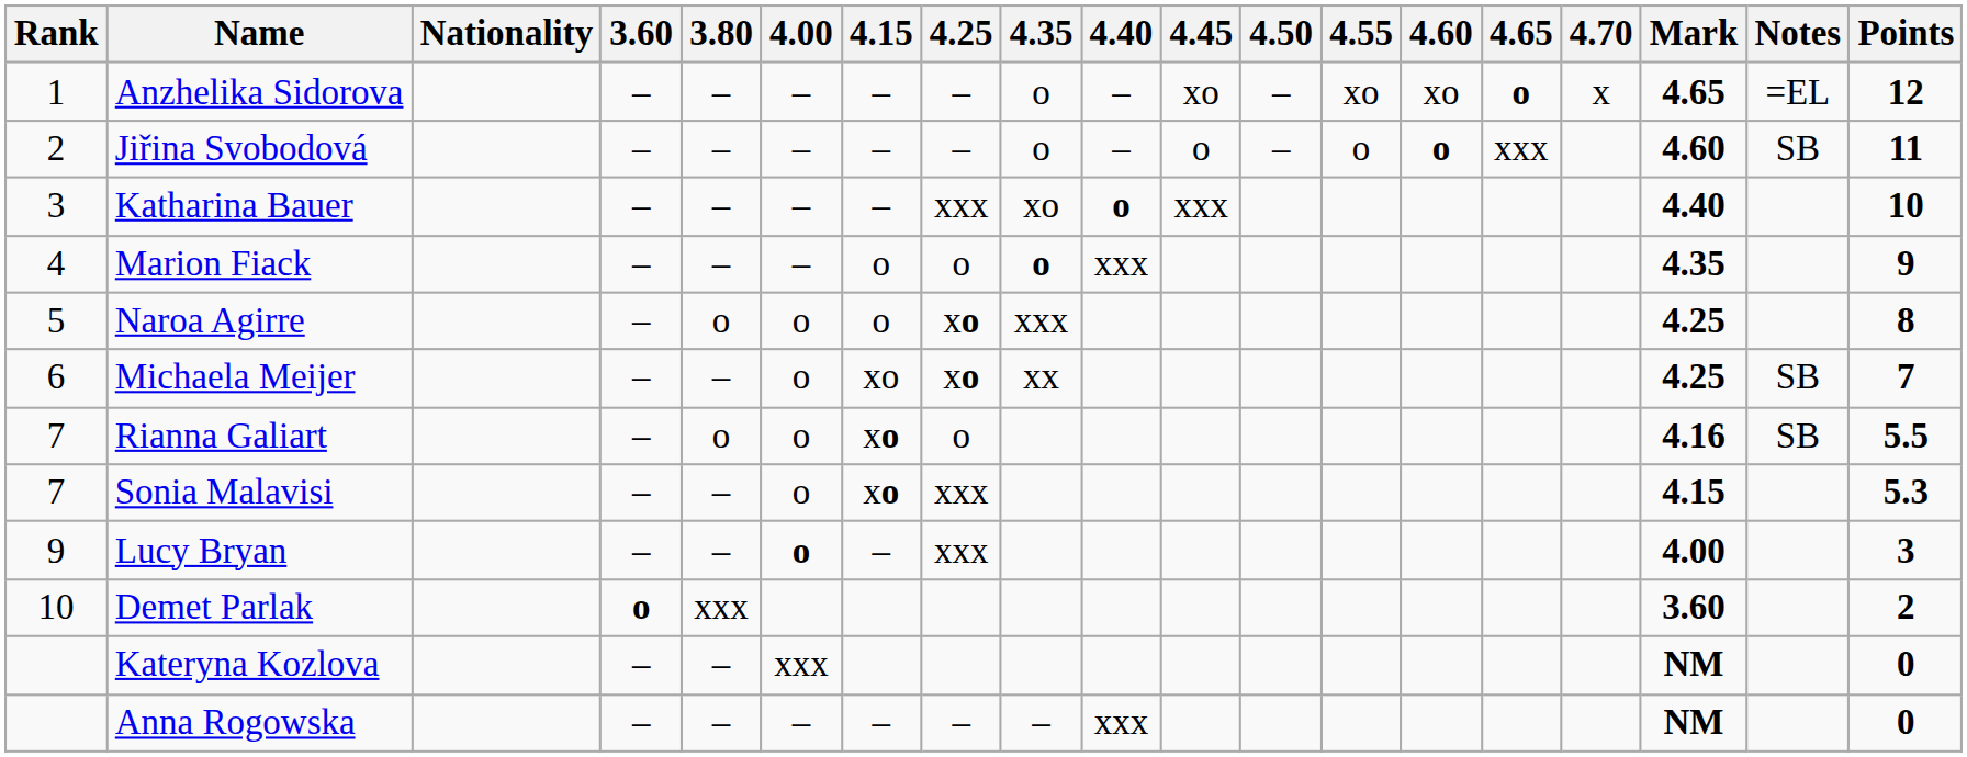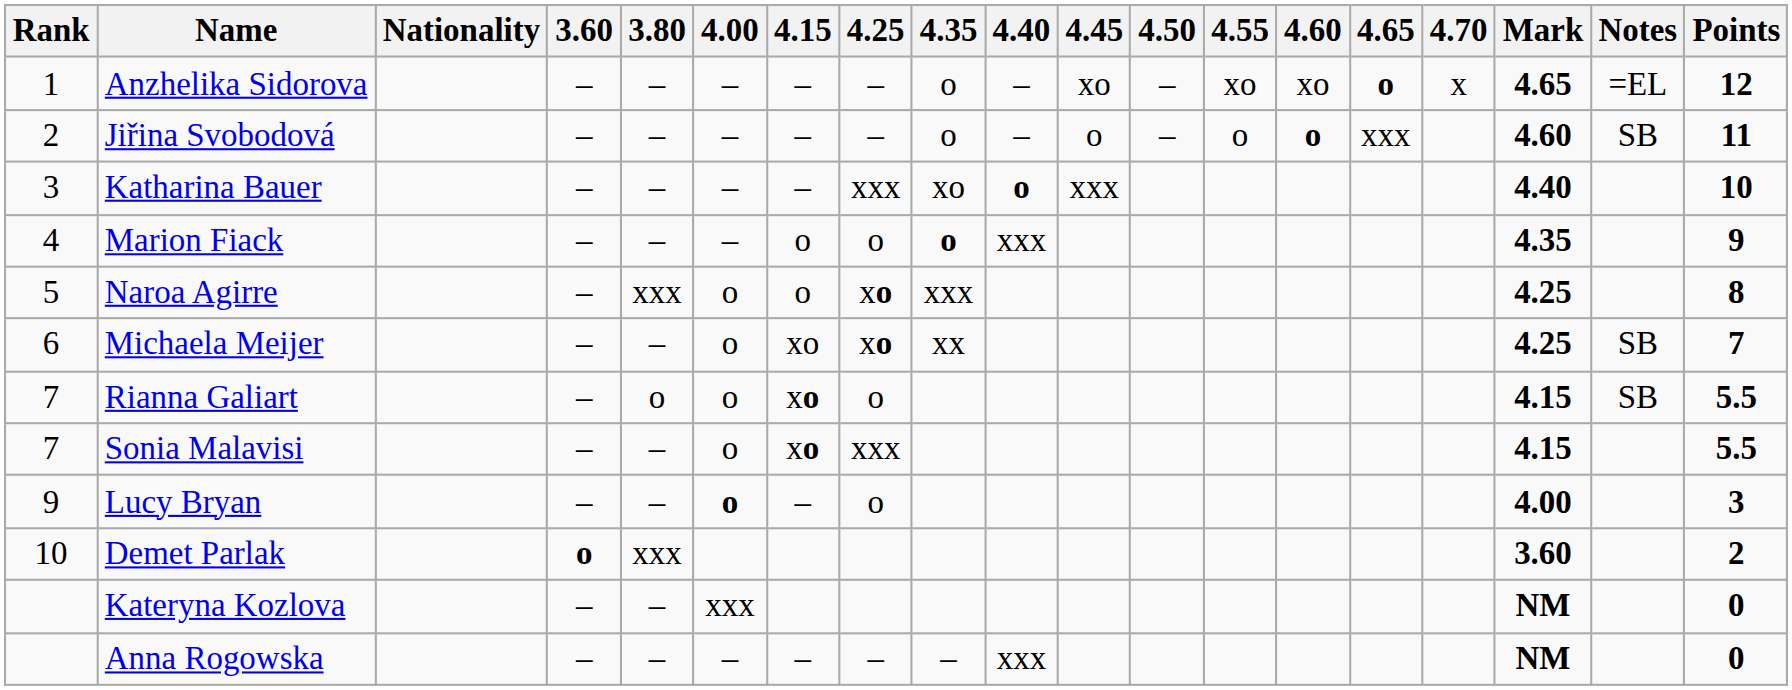 <table class="wikitable sortable" style="text-align:center">
 <tr>
 <th>Rank</th>
 <th>Name</th>
 <th>Nationality</th>
 <th>3.60</th>
 <th>3.80</th>
 <th>4.00</th>
 <th>4.15</th>
 <th>4.25</th>
 <th>4.35</th>
 <th>4.40</th>
 <th>4.45</th>
 <th>4.50</th>
 <th>4.55</th>
 <th>4.60</th>
 <th>4.65</th>
 <th>4.70</th>
 <th>Mark</th>
 <th>Notes</th>
 <th>Points</th>
 </tr>
 <tr>
 <td>1</td>
 <td align=left><a href='#'>Anzhelika Sidorova</a></td>
 <td align=left></td>
 <td>–</td>
 <td>–</td>
 <td>–</td>
 <td>–</td>
 <td>–</td>
 <td>o</td>
 <td>–</td>
 <td>xo</td>
 <td>–</td>
 <td>xo</td>
 <td>xo</td>
 <td><strong>o</strong></td>
 <td>x</td>
 <td><strong>4.65</strong></td>
 <td>=EL</td>
 <td><strong>12</strong></td>
 </tr>
 <tr>
 <td>2</td>
 <td align=left><a href='#'>Jiřina Svobodová</a></td>
 <td align=left></td>
 <td>–</td>
 <td>–</td>
 <td>–</td>
 <td>–</td>
 <td>–</td>
 <td>o</td>
 <td>–</td>
 <td>o</td>
 <td>–</td>
 <td>o</td>
 <td><strong>o</strong></td>
 <td>xxx</td>
 <td></td>
 <td><strong>4.60</strong></td>
 <td>SB</td>
 <td><strong>11</strong></td>
 </tr>
 <tr>
 <td>3</td>
 <td align=left><a href='#'>Katharina Bauer</a></td>
 <td align=left></td>
 <td>–</td>
 <td>–</td>
 <td>–</td>
 <td>–</td>
 <td>xxx</td>
 <td>xo</td>
 <td><strong>o</strong></td>
 <td>xxx</td>
 <td></td>
 <td></td>
 <td></td>
 <td></td>
 <td></td>
 <td><strong>4.40</strong></td>
 <td></td>
 <td><strong>10</strong></td>
 </tr>
 <tr>
 <td>4</td>
 <td align=left><a href='#'>Marion Fiack</a></td>
 <td align=left></td>
 <td>–</td>
 <td>–</td>
 <td>–</td>
 <td>o</td>
 <td>o</td>
 <td><strong>o</strong></td>
 <td>xxx</td>
 <td></td>
 <td></td>
 <td></td>
 <td></td>
 <td></td>
 <td></td>
 <td><strong>4.35</strong></td>
 <td></td>
 <td><strong>9</strong></td>
 </tr>
 <tr>
 <td>5</td>
 <td align=left><a href='#'>Naroa Agirre</a></td>
 <td align=left></td>
 <td>–</td>
-<td>o</td>
+<td>xxx</td>
 <td>o</td>
 <td>o</td>
 <td>x<strong>o</strong></td>
 <td>xxx</td>
 <td></td>
 <td></td>
 <td></td>
 <td></td>
 <td></td>
 <td></td>
 <td></td>
 <td><strong>4.25</strong></td>
 <td></td>
 <td><strong>8</strong></td>
 </tr>
 <tr>
 <td>6</td>
 <td align=left><a href='#'>Michaela Meijer</a></td>
 <td align=left></td>
 <td>–</td>
 <td>–</td>
 <td>o</td>
 <td>xo</td>
 <td>x<strong>o</strong></td>
 <td>xx</td>
 <td></td>
 <td></td>
 <td></td>
 <td></td>
 <td></td>
 <td></td>
 <td></td>
 <td><strong>4.25</strong></td>
 <td>SB</td>
 <td><strong>7</strong></td>
 </tr>
 <tr>
 <td>7</td>
 <td align=left><a href='#'>Rianna Galiart</a></td>
 <td align=left></td>
 <td>–</td>
 <td>o</td>
 <td>o</td>
 <td>x<strong>o</strong></td>
 <td>o</td>
 <td></td>
 <td></td>
 <td></td>
 <td></td>
 <td></td>
 <td></td>
 <td></td>
 <td></td>
-<td><strong>4.16</strong></td>
+<td><strong>4.15</strong></td>
 <td>SB</td>
 <td><strong>5.5</strong></td>
 </tr>
 <tr>
 <td>7</td>
 <td align=left><a href='#'>Sonia Malavisi</a></td>
 <td align=left></td>
 <td>–</td>
 <td>–</td>
 <td>o</td>
 <td>x<strong>o</strong></td>
 <td>xxx</td>
 <td></td>
 <td></td>
 <td></td>
 <td></td>
 <td></td>
 <td></td>
 <td></td>
 <td></td>
 <td><strong>4.15</strong></td>
 <td></td>
-<td><strong>5.3</strong></td>
+<td><strong>5.5</strong></td>
 </tr>
 <tr>
 <td>9</td>
 <td align=left><a href='#'>Lucy Bryan</a></td>
 <td align=left></td>
 <td>–</td>
 <td>–</td>
 <td><strong>o</strong></td>
 <td>–</td>
-<td>xxx</td>
+<td>o</td>
 <td></td>
 <td></td>
 <td></td>
 <td></td>
 <td></td>
 <td></td>
 <td></td>
 <td></td>
 <td><strong>4.00</strong></td>
 <td></td>
 <td><strong>3</strong></td>
 </tr>
 <tr>
 <td>10</td>
 <td align=left><a href='#'>Demet Parlak</a></td>
 <td align=left></td>
 <td><strong>o</strong></td>
 <td>xxx</td>
 <td></td>
 <td></td>
 <td></td>
 <td></td>
 <td></td>
 <td></td>
 <td></td>
 <td></td>
 <td></td>
 <td></td>
 <td></td>
 <td><strong>3.60</strong></td>
 <td></td>
 <td><strong>2</strong></td>
 </tr>
 <tr>
 <td></td>
 <td align=left><a href='#'>Kateryna Kozlova</a></td>
 <td align=left></td>
 <td>–</td>
 <td>–</td>
 <td>xxx</td>
 <td></td>
 <td></td>
 <td></td>
 <td></td>
 <td></td>
 <td></td>
 <td></td>
 <td></td>
 <td></td>
 <td></td>
 <td><strong>NM </strong></td>
 <td></td>
 <td><strong>0</strong></td>
 </tr>
 <tr>
 <td></td>
 <td align=left><a href='#'>Anna Rogowska</a></td>
 <td align=left></td>
 <td>–</td>
 <td>–</td>
 <td>–</td>
 <td>–</td>
 <td>–</td>
 <td>–</td>
 <td>xxx</td>
 <td></td>
 <td></td>
 <td></td>
 <td></td>
 <td></td>
 <td></td>
 <td><strong>NM </strong></td>
 <td></td>
 <td><strong>0</strong></td>
 </tr>
 </table>
